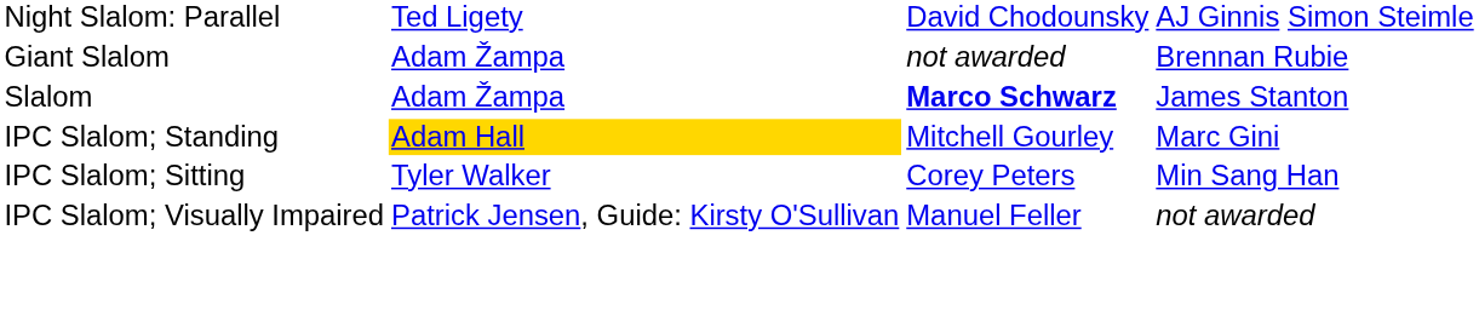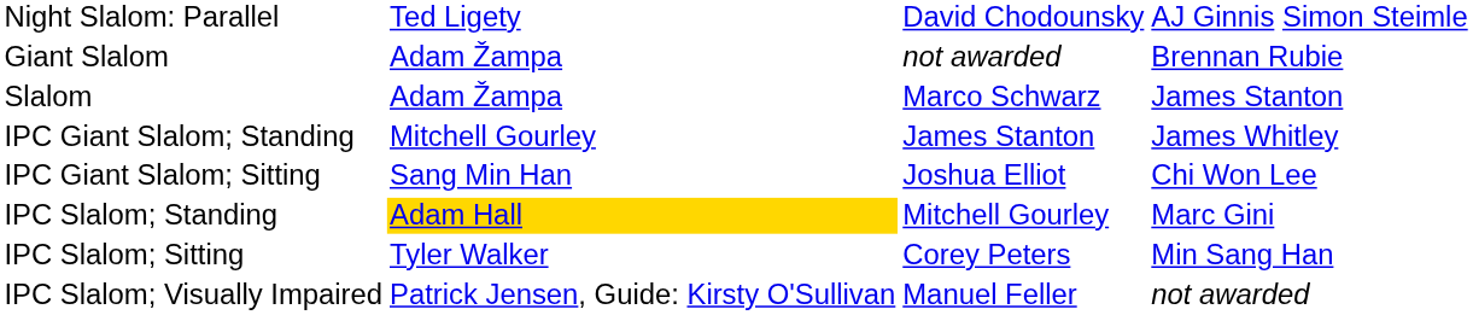 <table>
 <tr>
 <td>Night Slalom: Parallel </td>
 <td> <a href='#'>Ted Ligety</a></td>
 <td> <a href='#'>David Chodounsky</a></td>
 <td> <a href='#'>AJ Ginnis</a>  <a href='#'>Simon Steimle</a></td>
 </tr>
 <tr>
 <td>Giant Slalom </td>
 <td> <a href='#'>Adam Žampa</a></td>
 <td><em>not awarded</em></td>
 <td> <a href='#'>Brennan Rubie</a></td>
 </tr>
 <tr>
 <td>Slalom </td>
 <td> <a href='#'>Adam Žampa</a></td>
-<td><strong> <a href='#'>Marco Schwarz</a></strong></td>
+<td> <a href='#'>Marco Schwarz</a></td>
 <td> <a href='#'>James Stanton</a></td>
+</tr>
+<tr>
+<td>IPC Giant Slalom; Standing </td>
+<td> <a href='#'>Mitchell Gourley</a></td>
+<td> <a href='#'>James Stanton</a></td>
+<td> <a href='#'>James Whitley</a></td>
+</tr>
+<tr>
+<td>IPC Giant Slalom; Sitting </td>
+<td> <a href='#'>Sang Min Han</a></td>
+<td> <a href='#'>Joshua Elliot</a></td>
+<td> <a href='#'>Chi Won Lee</a></td>
 </tr>
 <tr>
 <td>IPC Slalom; Standing </td>
 <td style="background: gold;"> <a href='#'>Adam Hall</a></td>
 <td> <a href='#'>Mitchell Gourley</a></td>
 <td> <a href='#'>Marc Gini</a></td>
 </tr>
 <tr>
 <td>IPC Slalom; Sitting </td>
 <td> <a href='#'>Tyler Walker</a></td>
 <td> <a href='#'>Corey Peters</a></td>
 <td> <a href='#'>Min Sang Han</a></td>
 </tr>
 <tr>
 <td>IPC Slalom; Visually Impaired </td>
 <td> <a href='#'>Patrick Jensen</a>, Guide: <a href='#'>Kirsty O'Sullivan</a></td>
 <td> <a href='#'>Manuel Feller</a></td>
 <td><em>not awarded</em></td>
 </tr>
 </table>
